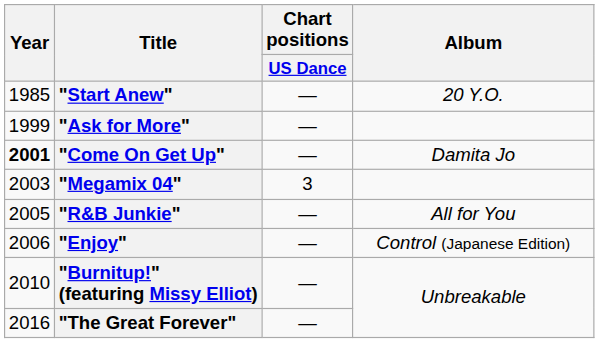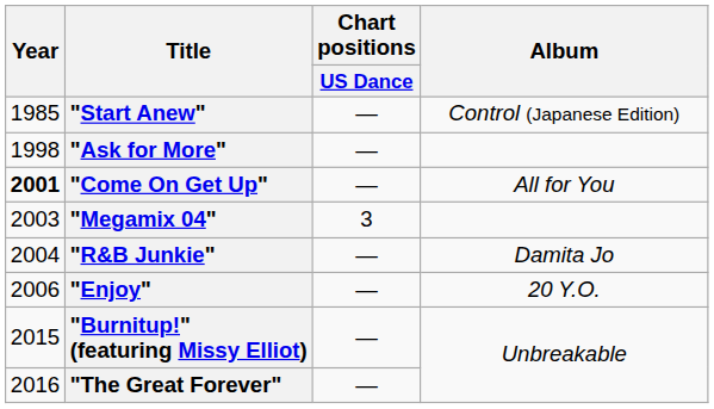 <table class="wikitable plainrowheaders" style="text-align:center;">
 <tr>
 <th rowspan="2">Year</th>
 <th rowspan="2">Title</th>
 <th colspan="1">Chart positions</th>
 <th rowspan="2" style="width:200px;">Album</th>
 </tr>
 <tr>
 <th scope="col" style="width:3em;font-size:90%;"><a href='#'>US Dance</a><br></th>
 </tr>
 <tr>
 <td>1985</td>
 <th scope="row" style="text-align:left;">"<a href='#'>Start Anew</a>"</th>
 <td>—</td>
-<td><em>20 Y.O.</em></td>
+<td><em>Control</em> <small>(Japanese Edition)</small></td>
 </tr>
 <tr>
-<td>1999</td>
+<td>1998</td>
 <th scope="row" style="text-align:left;">"<a href='#'>Ask for More</a>"</th>
 <td>—</td>
 <td></td>
 </tr>
 <tr>
 <td><strong>2001</strong></td>
 <th scope="row" style="text-align:left;">"<a href='#'>Come On Get Up</a>"</th>
 <td>—</td>
-<td><em>Damita Jo</em></td>
+<td><em>All for You</em></td>
 </tr>
 <tr>
 <td>2003</td>
 <th scope="row" style="text-align:left;">"<a href='#'>Megamix 04</a>"</th>
 <td>3</td>
 <td></td>
 </tr>
 <tr>
-<td>2005</td>
+<td>2004</td>
 <th scope="row" style="text-align:left;">"<a href='#'>R&B Junkie</a>"</th>
 <td>—</td>
-<td><em>All for You</em></td>
+<td><em>Damita Jo</em></td>
 </tr>
 <tr>
 <td>2006</td>
 <th scope="row" style="text-align:left;">"<a href='#'>Enjoy</a>"</th>
 <td>—</td>
-<td><em>Control</em> <small>(Japanese Edition)</small></td>
+<td><em>20 Y.O.</em></td>
 </tr>
 <tr>
-<td>2010</td>
+<td>2015</td>
 <th scope="row" style="text-align:left;">"<a href='#'>Burnitup!</a>"<br><span>(featuring <a href='#'>Missy Elliot</a>)</span></th>
 <td>—</td>
 <td rowspan="2"><em>Unbreakable</em></td>
 </tr>
 <tr>
 <td>2016</td>
 <th scope="row" style="text-align:left;">"The Great Forever"</th>
 <td>—</td>
 </tr>
 </table>
